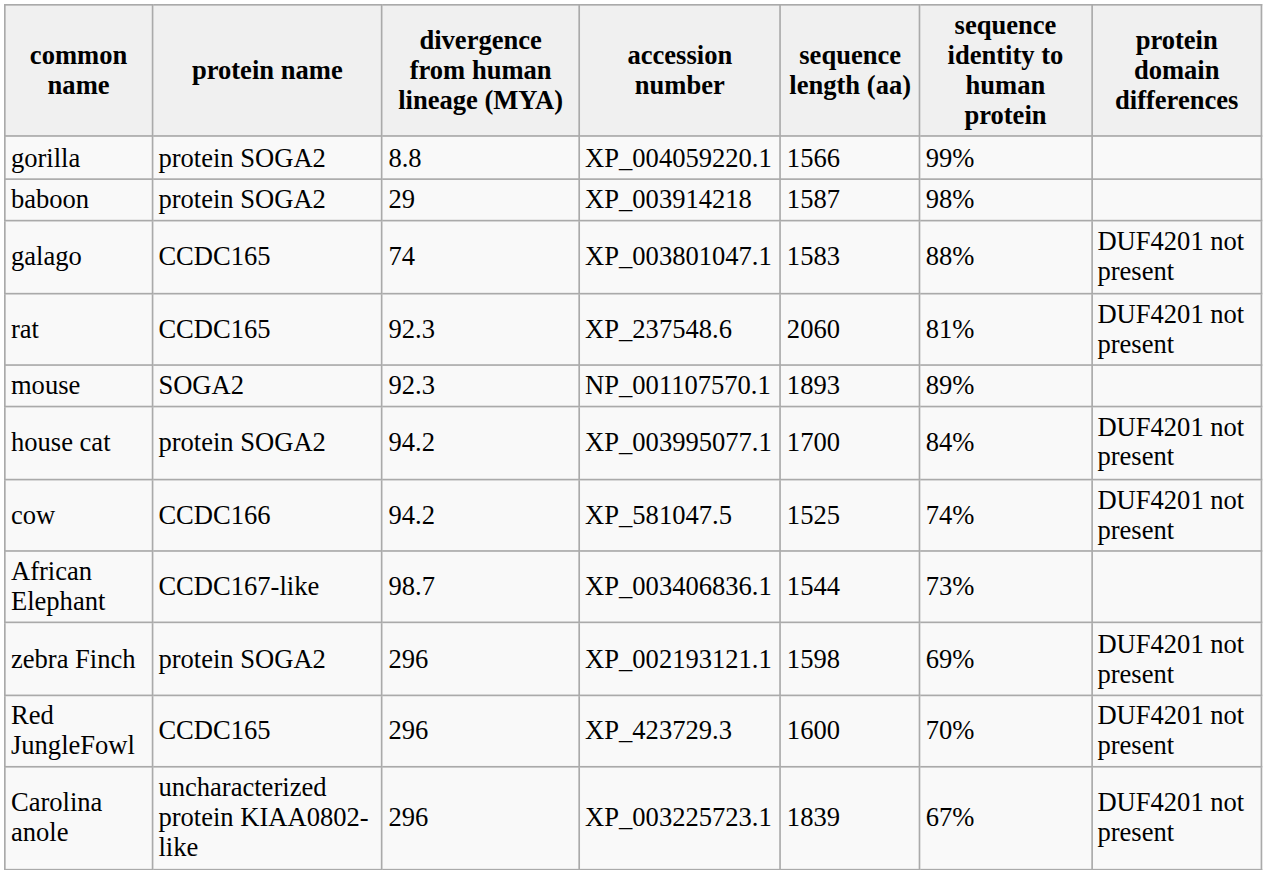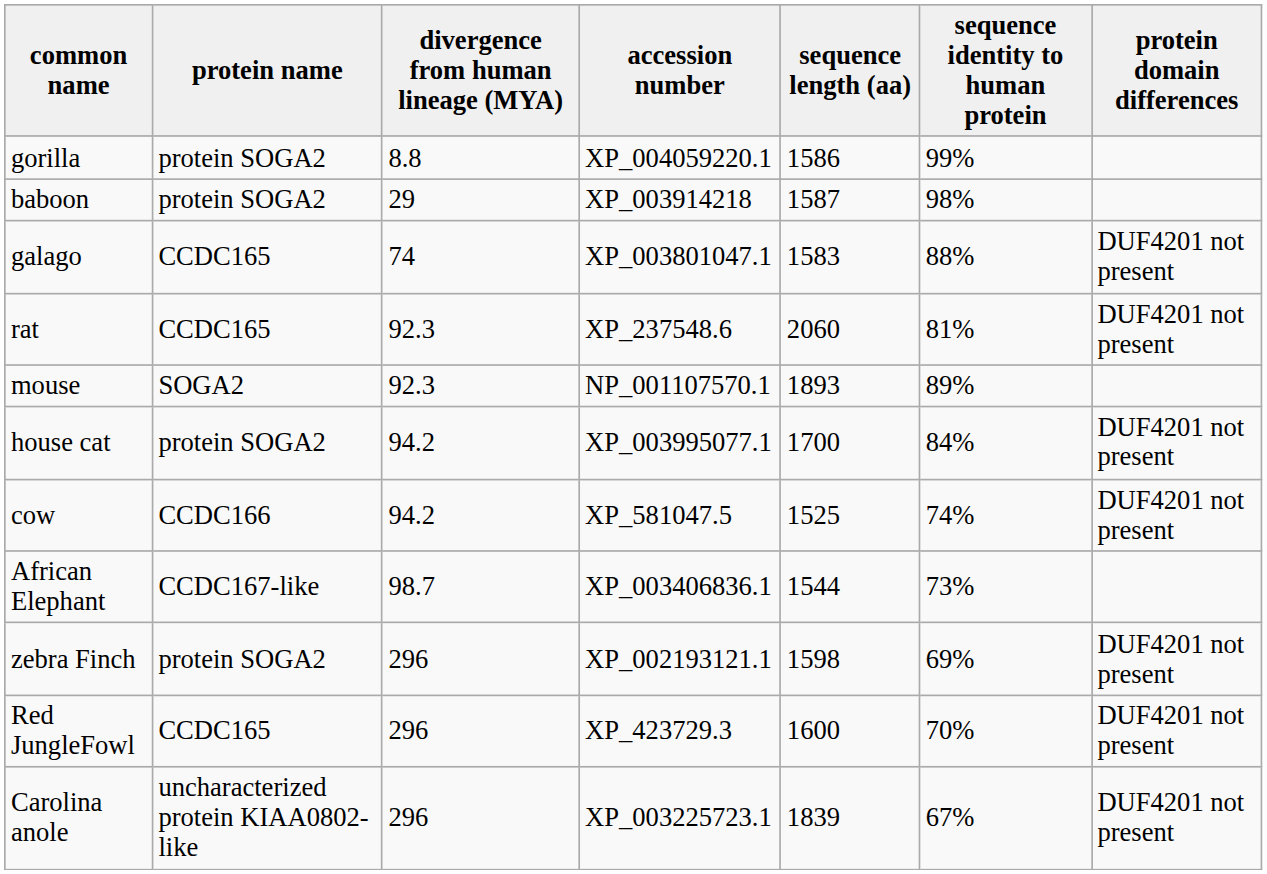 <table class = "wikitable" style="width: 60%; ">
 <tr>
 <th align="center" style="background:#f0f0f0;"><strong>common name</strong></th>
 <th align="center" style="background:#f0f0f0;"><strong>protein name</strong></th>
 <th align="center" style="background:#f0f0f0;"><strong>divergence from human lineage (MYA)</strong></th>
 <th align="center" style="background:#f0f0f0;"><strong>accession number</strong></th>
 <th align="center" style="background:#f0f0f0;"><strong>sequence length (aa)</strong></th>
 <th align="center" style="background:#f0f0f0;"><strong>sequence identity to human protein</strong></th>
 <th align="center" style="background:#f0f0f0;"><strong>protein domain differences</strong></th>
 </tr>
 <tr>
 <td>gorilla</td>
 <td>protein SOGA2</td>
 <td>8.8</td>
 <td>XP_004059220.1</td>
-<td>1566</td>
+<td>1586</td>
 <td>99%</td>
 <td></td>
 </tr>
 <tr>
 <td>baboon</td>
 <td>protein SOGA2</td>
 <td>29</td>
 <td>XP_003914218</td>
 <td>1587</td>
 <td>98%</td>
 <td></td>
 </tr>
 <tr>
 <td>galago</td>
 <td>CCDC165</td>
 <td>74</td>
 <td>XP_003801047.1</td>
 <td>1583</td>
 <td>88%</td>
 <td>DUF4201 not present</td>
 </tr>
 <tr>
 <td>rat</td>
 <td>CCDC165</td>
 <td>92.3</td>
 <td>XP_237548.6</td>
 <td>2060</td>
 <td>81%</td>
 <td>DUF4201 not present</td>
 </tr>
 <tr>
 <td>mouse</td>
 <td>SOGA2</td>
 <td>92.3</td>
 <td>NP_001107570.1</td>
 <td>1893</td>
 <td>89%</td>
 <td></td>
 </tr>
 <tr>
 <td>house cat</td>
 <td>protein SOGA2</td>
 <td>94.2</td>
 <td>XP_003995077.1</td>
 <td>1700</td>
 <td>84%</td>
 <td>DUF4201 not present</td>
 </tr>
 <tr>
 <td>cow</td>
 <td>CCDC166</td>
 <td>94.2</td>
 <td>XP_581047.5</td>
 <td>1525</td>
 <td>74%</td>
 <td>DUF4201 not present</td>
 </tr>
 <tr>
 <td>African Elephant</td>
 <td>CCDC167-like</td>
 <td>98.7</td>
 <td>XP_003406836.1</td>
 <td>1544</td>
 <td>73%</td>
 <td></td>
 </tr>
 <tr>
 <td>zebra Finch</td>
 <td>protein SOGA2</td>
 <td>296</td>
 <td>XP_002193121.1</td>
 <td>1598</td>
 <td>69%</td>
 <td>DUF4201 not present</td>
 </tr>
 <tr>
 <td>Red JungleFowl</td>
 <td>CCDC165</td>
 <td>296</td>
 <td>XP_423729.3</td>
 <td>1600</td>
 <td>70%</td>
 <td>DUF4201 not present</td>
 </tr>
 <tr>
 <td>Carolina anole</td>
 <td>uncharacterized protein KIAA0802-like</td>
 <td>296</td>
 <td>XP_003225723.1</td>
 <td>1839</td>
 <td>67%</td>
 <td>DUF4201 not present</td>
 </tr>
 </table>
